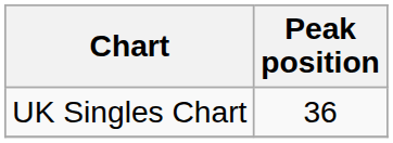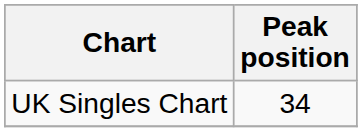 <table class="wikitable">
 <tr>
 <th align="left">Chart</th>
 <th align="left">Peak<br>position</th>
 </tr>
 <tr>
 <td align="left">UK Singles Chart</td>
-<td style="text-align:center;">36</td>
+<td style="text-align:center;">34</td>
 </tr>
 <tr>
 </tr>
 </table>
